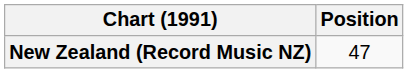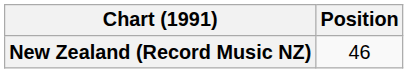 <table class="wikitable plainrowheaders" style="text-align:center">
 <tr>
 <th>Chart (1991)</th>
 <th>Position</th>
 </tr>
 <tr>
 <th scope="row">New Zealand (Record Music NZ)</th>
-<td>47</td>
+<td>46</td>
 </tr>
 </table>
